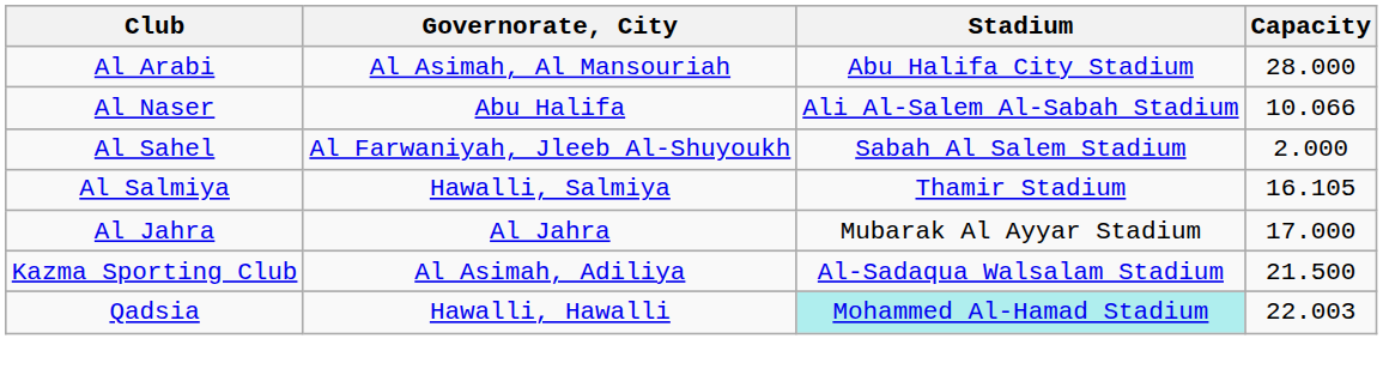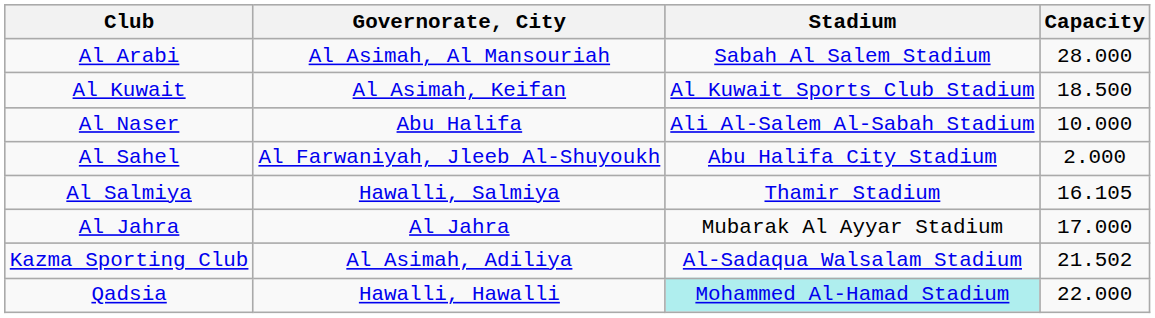 <table class="wikitable" style="text-align: center;">
 <tr>
 <th>Club</th>
 <th>Governorate, City</th>
 <th>Stadium</th>
 <th>Capacity</th>
 </tr>
 <tr>
 <td><a href='#'>Al Arabi</a></td>
 <td><a href='#'>Al Asimah, Al Mansouriah</a></td>
-<td><a href='#'>Abu Halifa City Stadium</a></td>
+<td><a href='#'>Sabah Al Salem Stadium</a></td>
 <td>28.000</td>
+</tr>
+<tr>
+<td><a href='#'>Al Kuwait</a></td>
+<td><a href='#'>Al Asimah, Keifan</a></td>
+<td><a href='#'>Al Kuwait Sports Club Stadium</a></td>
+<td>18.500</td>
 </tr>
 <tr>
 <td><a href='#'>Al Naser</a></td>
 <td><a href='#'>Abu Halifa</a></td>
 <td><a href='#'>Ali Al-Salem Al-Sabah Stadium</a></td>
-<td>10.066</td>
+<td>10.000</td>
 </tr>
 <tr>
 <td><a href='#'>Al Sahel</a></td>
 <td><a href='#'>Al Farwaniyah, Jleeb Al-Shuyoukh</a></td>
-<td><a href='#'>Sabah Al Salem Stadium</a></td>
+<td><a href='#'>Abu Halifa City Stadium</a></td>
 <td>2.000</td>
 </tr>
 <tr>
 <td><a href='#'>Al Salmiya</a></td>
 <td><a href='#'>Hawalli, Salmiya</a></td>
 <td><a href='#'>Thamir Stadium</a></td>
 <td>16.105</td>
 </tr>
 <tr>
 <td><a href='#'>Al Jahra</a></td>
 <td><a href='#'>Al Jahra</a></td>
 <td>Mubarak Al Ayyar Stadium</td>
 <td>17.000</td>
 </tr>
 <tr>
 <td><a href='#'>Kazma Sporting Club</a></td>
 <td><a href='#'>Al Asimah, Adiliya</a></td>
 <td><a href='#'>Al-Sadaqua Walsalam Stadium</a></td>
-<td>21.500</td>
+<td>21.502</td>
 </tr>
 <tr>
 <td><a href='#'>Qadsia</a></td>
 <td><a href='#'>Hawalli, Hawalli</a></td>
 <td style="background: paleturquoise;"><a href='#'>Mohammed Al-Hamad Stadium</a></td>
-<td>22.003</td>
+<td>22.000</td>
 </tr>
 </table>
